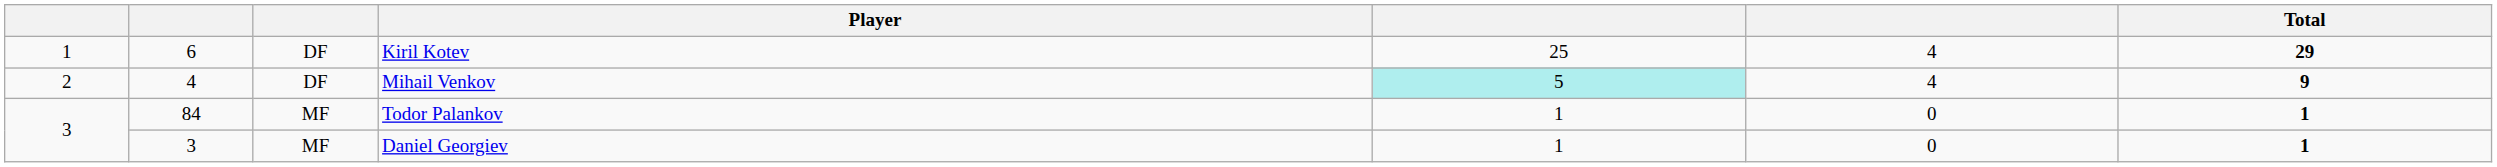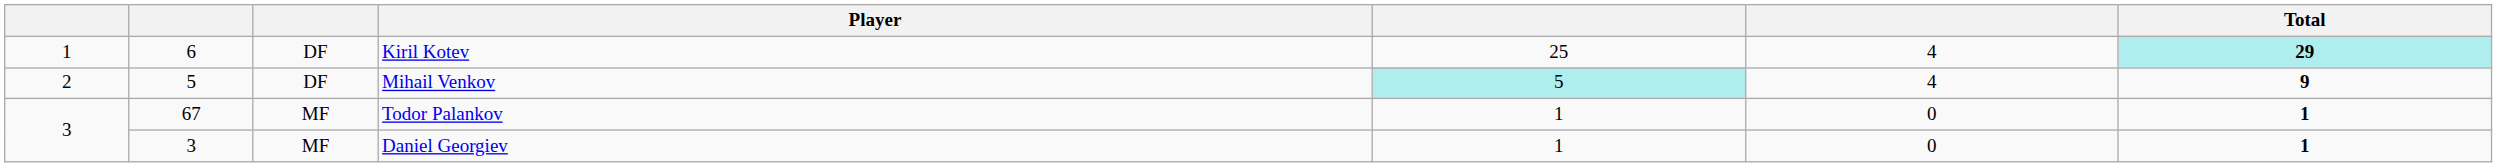 <table class="wikitable"  style="text-align:center; font-size:90%; width:95%;">
 <tr>
 <th style="width:5%;"></th>
 <th style="width:5%;"></th>
 <th style="width:5%;"></th>
 <th>Player</th>
 <th style="width:15%;"></th>
 <th style="width:15%;"></th>
 <th style="width:15%;">Total</th>
 </tr>
 <tr>
 <td>1</td>
 <td>6</td>
 <td>DF</td>
 <td style="text-align:left;"> <a href='#'>Kiril Kotev</a></td>
 <td>25</td>
 <td>4</td>
-<td><strong>29</strong></td>
+<td style="background: paleturquoise;"><strong>29</strong></td>
 </tr>
 <tr>
 <td>2</td>
-<td>4</td>
+<td>5</td>
 <td>DF</td>
 <td style="text-align:left;"> <a href='#'>Mihail Venkov</a></td>
 <td style="background: paleturquoise;">5</td>
 <td>4</td>
 <td><strong>9</strong></td>
 </tr>
 <tr>
 <td rowspan=2>3</td>
-<td>84</td>
+<td>67</td>
 <td>MF</td>
 <td style="text-align:left;"> <a href='#'>Todor Palankov</a></td>
 <td>1</td>
 <td>0</td>
 <td><strong>1</strong></td>
 </tr>
 <tr>
 <td>3</td>
 <td>MF</td>
 <td style="text-align:left;"> <a href='#'>Daniel Georgiev</a></td>
 <td>1</td>
 <td>0</td>
 <td><strong>1</strong></td>
 </tr>
 </table>
